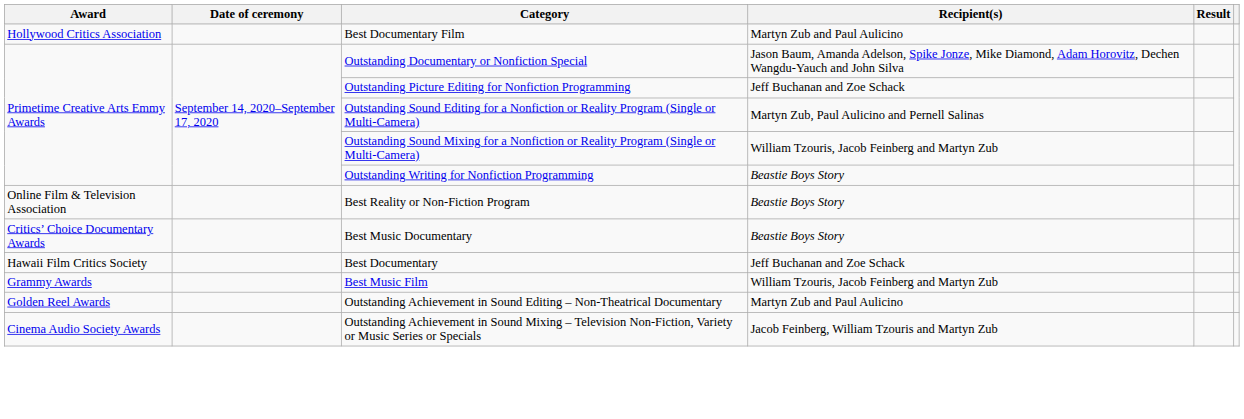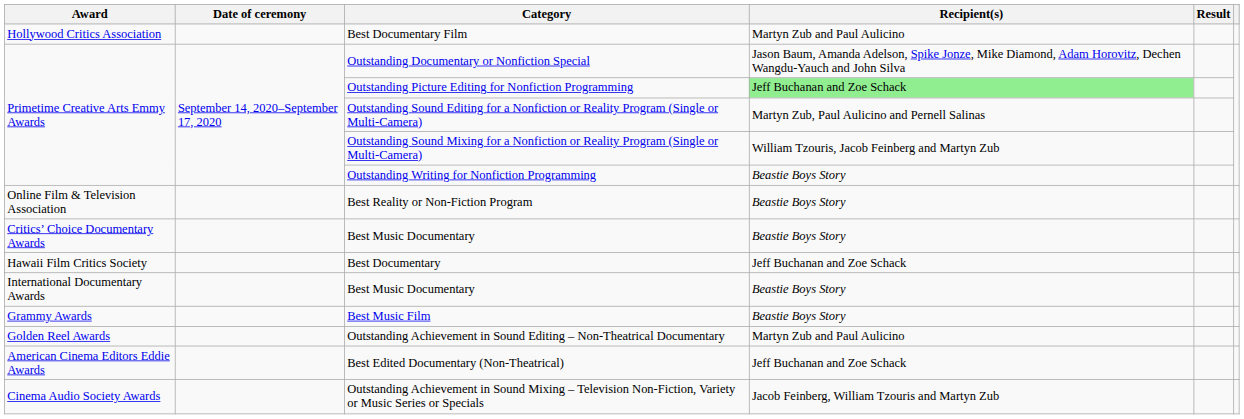 <table class="wikitable sortable" style="width:100%">
 <tr style="background:#ccc; text-align:center;">
 <th>Award</th>
 <th>Date of ceremony</th>
 <th>Category</th>
 <th>Recipient(s)</th>
 <th>Result</th>
 <th></th>
 </tr>
 <tr>
 <td><a href='#'>Hollywood Critics Association</a></td>
 <td></td>
 <td>Best Documentary Film</td>
 <td>Martyn Zub and Paul Aulicino</td>
 <td></td>
 <td align="center"></td>
 </tr>
 <tr>
 <td rowspan="5"><a href='#'>Primetime Creative Arts Emmy Awards</a></td>
 <td rowspan="5"><a href='#'>September 14, 2020–September 17, 2020</a></td>
 <td><a href='#'>Outstanding Documentary or Nonfiction Special</a></td>
 <td>Jason Baum, Amanda Adelson, <a href='#'>Spike Jonze</a>, Mike Diamond, <a href='#'>Adam Horovitz</a>, Dechen Wangdu-Yauch and John Silva</td>
 <td></td>
 <td align="center" rowspan="5"></td>
 </tr>
 <tr>
 <td><a href='#'>Outstanding Picture Editing for Nonfiction Programming</a></td>
-<td>Jeff Buchanan and Zoe Schack</td>
+<td style="background: lightgreen;">Jeff Buchanan and Zoe Schack</td>
 <td></td>
 </tr>
 <tr>
 <td><a href='#'>Outstanding Sound Editing for a Nonfiction or Reality Program (Single or Multi-Camera)</a></td>
 <td>Martyn Zub, Paul Aulicino and Pernell Salinas</td>
 <td></td>
 </tr>
 <tr>
 <td><a href='#'>Outstanding Sound Mixing for a Nonfiction or Reality Program (Single or Multi-Camera)</a></td>
 <td>William Tzouris, Jacob Feinberg and Martyn Zub</td>
 <td></td>
 </tr>
 <tr>
 <td><a href='#'>Outstanding Writing for Nonfiction Programming</a></td>
 <td><em>Beastie Boys Story</em></td>
 <td></td>
 </tr>
 <tr>
 <td>Online Film & Television Association</td>
 <td></td>
 <td>Best Reality or Non-Fiction Program</td>
 <td><em>Beastie Boys Story</em></td>
 <td></td>
 <td align="center"></td>
 </tr>
 <tr>
 <td><a href='#'>Critics’ Choice Documentary Awards</a></td>
 <td><a href='#'></a></td>
 <td>Best Music Documentary</td>
 <td><em>Beastie Boys Story</em></td>
 <td></td>
 <td align="center"></td>
 </tr>
 <tr>
 <td>Hawaii Film Critics Society</td>
 <td></td>
 <td>Best Documentary</td>
 <td>Jeff Buchanan and Zoe Schack</td>
 <td></td>
 <td align="center"></td>
 </tr>
 <tr>
+<td>International Documentary Awards</td>
+<td></td>
+<td>Best Music Documentary</td>
+<td><em>Beastie Boys Story</em></td>
+<td></td>
+<td align="center"></td>
+</tr>
+<tr>
 <td><a href='#'>Grammy Awards</a></td>
 <td><a href='#'></a></td>
 <td><a href='#'>Best Music Film</a></td>
-<td>William Tzouris, Jacob Feinberg and Martyn Zub</td>
+<td><em>Beastie Boys Story</em></td>
 <td></td>
 <td align="center"></td>
 </tr>
 <tr>
 <td><a href='#'>Golden Reel Awards</a></td>
 <td></td>
 <td>Outstanding Achievement in Sound Editing – Non-Theatrical Documentary</td>
 <td>Martyn Zub and Paul Aulicino</td>
 <td></td>
 <td align="center"></td>
 </tr>
 <tr>
+<td><a href='#'>American Cinema Editors Eddie Awards</a></td>
+<td><a href='#'></a></td>
+<td>Best Edited Documentary (Non-Theatrical)</td>
+<td>Jeff Buchanan and Zoe Schack</td>
+<td></td>
+<td align="center"></td>
+</tr>
+<tr>
 <td><a href='#'>Cinema Audio Society Awards</a></td>
 <td><a href='#'></a></td>
 <td>Outstanding Achievement in Sound Mixing – Television Non-Fiction, Variety or Music Series or Specials</td>
 <td>Jacob Feinberg, William Tzouris and Martyn Zub</td>
 <td></td>
 <td align="center"></td>
 </tr>
 </table>
